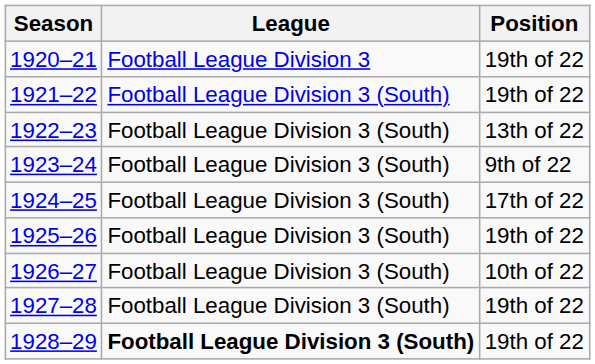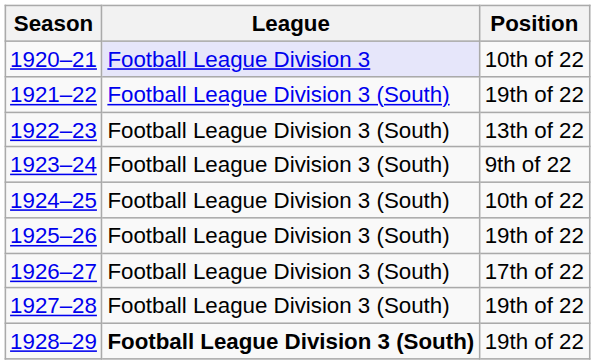 <table class="wikitable" style="float:right; font-size: 90%; text-align: left;">
 <tr>
 <th>Season</th>
 <th>League</th>
 <th>Position</th>
 </tr>
 <tr>
 <td><a href='#'>1920–21</a></td>
-<td><a href='#'>Football League Division 3</a></td>
-<td>19th of 22</td>
+<td style="background: lavender;"><a href='#'>Football League Division 3</a></td>
+<td>10th of 22</td>
 </tr>
 <tr>
 <td><a href='#'>1921–22</a></td>
 <td><a href='#'>Football League Division 3 (South)</a></td>
 <td>19th of 22</td>
 </tr>
 <tr>
 <td><a href='#'>1922–23</a></td>
 <td>Football League Division 3 (South)</td>
 <td>13th of 22</td>
 </tr>
 <tr>
 <td><a href='#'>1923–24</a></td>
 <td>Football League Division 3 (South)</td>
 <td>9th of 22</td>
 </tr>
 <tr>
 <td><a href='#'>1924–25</a></td>
 <td>Football League Division 3 (South)</td>
-<td>17th of 22</td>
+<td>10th of 22</td>
 </tr>
 <tr>
 <td><a href='#'>1925–26</a></td>
 <td>Football League Division 3 (South)</td>
 <td>19th of 22</td>
 </tr>
 <tr>
 <td><a href='#'>1926–27</a></td>
 <td>Football League Division 3 (South)</td>
-<td>10th of 22</td>
+<td>17th of 22</td>
 </tr>
 <tr>
 <td><a href='#'>1927–28</a></td>
 <td>Football League Division 3 (South)</td>
 <td>19th of 22</td>
 </tr>
 <tr>
 <td><a href='#'>1928–29</a></td>
 <td><strong>Football League Division 3 (South)</strong></td>
 <td>19th of 22</td>
 </tr>
 </table>
